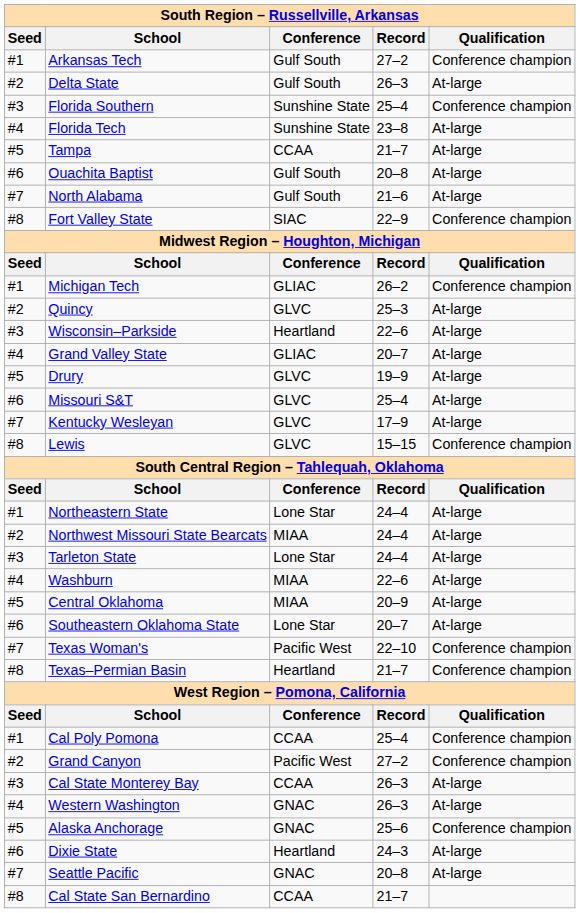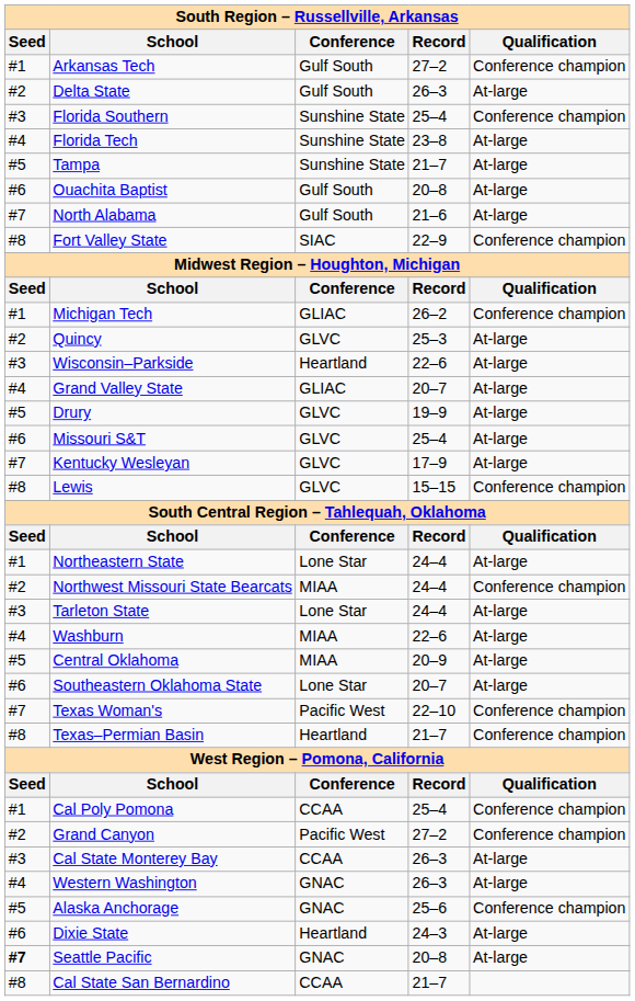 <table class="wikitable">
 <tr>
 <th colspan="5" style="background:#ffdead;">South Region – <a href='#'>Russellville, Arkansas</a></th>
 </tr>
 <tr>
 <th>Seed</th>
 <th>School</th>
 <th>Conference</th>
 <th>Record</th>
 <th>Qualification</th>
 </tr>
 <tr>
 <td>#1</td>
 <td><a href='#'>Arkansas Tech</a></td>
 <td>Gulf South</td>
 <td>27–2</td>
 <td>Conference champion</td>
 </tr>
 <tr>
 <td>#2</td>
 <td><a href='#'>Delta State</a></td>
 <td>Gulf South</td>
 <td>26–3</td>
 <td>At-large</td>
 </tr>
 <tr>
 <td>#3</td>
 <td><a href='#'>Florida Southern</a></td>
 <td>Sunshine State</td>
 <td>25–4</td>
 <td>Conference champion</td>
 </tr>
 <tr>
 <td>#4</td>
 <td><a href='#'>Florida Tech</a></td>
 <td>Sunshine State</td>
 <td>23–8</td>
 <td>At-large</td>
 </tr>
 <tr>
 <td>#5</td>
 <td><a href='#'>Tampa</a></td>
-<td>CCAA</td>
+<td>Sunshine State</td>
 <td>21–7</td>
 <td>At-large</td>
 </tr>
 <tr>
 <td>#6</td>
 <td><a href='#'>Ouachita Baptist</a></td>
 <td>Gulf South</td>
 <td>20–8</td>
 <td>At-large</td>
 </tr>
 <tr>
 <td>#7</td>
 <td><a href='#'>North Alabama</a></td>
 <td>Gulf South</td>
 <td>21–6</td>
 <td>At-large</td>
 </tr>
 <tr>
 <td>#8</td>
 <td><a href='#'>Fort Valley State</a></td>
 <td>SIAC</td>
 <td>22–9</td>
 <td>Conference champion</td>
 </tr>
 <tr>
 <th colspan="5" style="background:#ffdead;">Midwest Region – <a href='#'>Houghton, Michigan</a></th>
 </tr>
 <tr>
 <th>Seed</th>
 <th>School</th>
 <th>Conference</th>
 <th>Record</th>
 <th>Qualification</th>
 </tr>
 <tr>
 <td>#1</td>
 <td><a href='#'>Michigan Tech</a></td>
 <td>GLIAC</td>
 <td>26–2</td>
 <td>Conference champion</td>
 </tr>
 <tr>
 <td>#2</td>
 <td><a href='#'>Quincy</a></td>
 <td>GLVC</td>
 <td>25–3</td>
 <td>At-large</td>
 </tr>
 <tr>
 <td>#3</td>
 <td><a href='#'>Wisconsin–Parkside</a></td>
 <td>Heartland</td>
 <td>22–6</td>
 <td>At-large</td>
 </tr>
 <tr>
 <td>#4</td>
 <td><a href='#'>Grand Valley State</a></td>
 <td>GLIAC</td>
 <td>20–7</td>
 <td>At-large</td>
 </tr>
 <tr>
 <td>#5</td>
 <td><a href='#'>Drury</a></td>
 <td>GLVC</td>
 <td>19–9</td>
 <td>At-large</td>
 </tr>
 <tr>
 <td>#6</td>
 <td><a href='#'>Missouri S&T</a></td>
 <td>GLVC</td>
 <td>25–4</td>
 <td>At-large</td>
 </tr>
 <tr>
 <td>#7</td>
 <td><a href='#'>Kentucky Wesleyan</a></td>
 <td>GLVC</td>
 <td>17–9</td>
 <td>At-large</td>
 </tr>
 <tr>
 <td>#8</td>
 <td><a href='#'>Lewis</a></td>
 <td>GLVC</td>
 <td>15–15</td>
 <td>Conference champion</td>
 </tr>
 <tr>
 <th colspan="5" style="background:#ffdead;">South Central Region – <a href='#'>Tahlequah, Oklahoma</a></th>
 </tr>
 <tr>
 <th>Seed</th>
 <th>School</th>
 <th>Conference</th>
 <th>Record</th>
 <th>Qualification</th>
 </tr>
 <tr>
 <td>#1</td>
 <td><a href='#'>Northeastern State</a></td>
 <td>Lone Star</td>
 <td>24–4</td>
 <td>At-large</td>
 </tr>
 <tr>
 <td>#2</td>
 <td><a href='#'>Northwest Missouri State Bearcats</a></td>
 <td>MIAA</td>
 <td>24–4</td>
-<td>At-large</td>
+<td>Conference champion</td>
 </tr>
 <tr>
 <td>#3</td>
 <td><a href='#'>Tarleton State</a></td>
 <td>Lone Star</td>
 <td>24–4</td>
 <td>At-large</td>
 </tr>
 <tr>
 <td>#4</td>
 <td><a href='#'>Washburn</a></td>
 <td>MIAA</td>
 <td>22–6</td>
 <td>At-large</td>
 </tr>
 <tr>
 <td>#5</td>
 <td><a href='#'>Central Oklahoma</a></td>
 <td>MIAA</td>
 <td>20–9</td>
 <td>At-large</td>
 </tr>
 <tr>
 <td>#6</td>
 <td><a href='#'>Southeastern Oklahoma State</a></td>
 <td>Lone Star</td>
 <td>20–7</td>
 <td>At-large</td>
 </tr>
 <tr>
 <td>#7</td>
 <td><a href='#'>Texas Woman's</a></td>
 <td>Pacific West</td>
 <td>22–10</td>
 <td>Conference champion</td>
 </tr>
 <tr>
 <td>#8</td>
 <td><a href='#'>Texas–Permian Basin</a></td>
 <td>Heartland</td>
 <td>21–7</td>
 <td>Conference champion</td>
 </tr>
 <tr>
 <th colspan="5" style="background:#ffdead;">West Region – <a href='#'>Pomona, California</a></th>
 </tr>
 <tr>
 <th>Seed</th>
 <th>School</th>
 <th>Conference</th>
 <th>Record</th>
 <th>Qualification</th>
 </tr>
 <tr>
 <td>#1</td>
 <td><a href='#'>Cal Poly Pomona</a></td>
 <td>CCAA</td>
 <td>25–4</td>
 <td>Conference champion</td>
 </tr>
 <tr>
 <td>#2</td>
 <td><a href='#'>Grand Canyon</a></td>
 <td>Pacific West</td>
 <td>27–2</td>
 <td>Conference champion</td>
 </tr>
 <tr>
 <td>#3</td>
 <td><a href='#'>Cal State Monterey Bay</a></td>
 <td>CCAA</td>
 <td>26–3</td>
 <td>At-large</td>
 </tr>
 <tr>
 <td>#4</td>
 <td><a href='#'>Western Washington</a></td>
 <td>GNAC</td>
 <td>26–3</td>
 <td>At-large</td>
 </tr>
 <tr>
 <td>#5</td>
 <td><a href='#'>Alaska Anchorage</a></td>
 <td>GNAC</td>
 <td>25–6</td>
 <td>Conference champion</td>
 </tr>
 <tr>
 <td>#6</td>
 <td><a href='#'>Dixie State</a></td>
 <td>Heartland</td>
 <td>24–3</td>
 <td>At-large</td>
 </tr>
 <tr>
-<td>#7</td>
+<td><strong>#7</strong></td>
 <td><a href='#'>Seattle Pacific</a></td>
 <td>GNAC</td>
 <td>20–8</td>
 <td>At-large</td>
 </tr>
 <tr>
 <td>#8</td>
 <td><a href='#'>Cal State San Bernardino</a></td>
 <td>CCAA</td>
 <td>21–7</td>
 </tr>
 </table>
